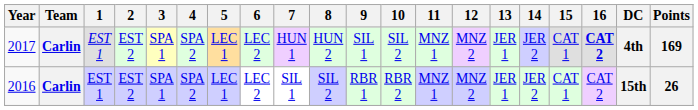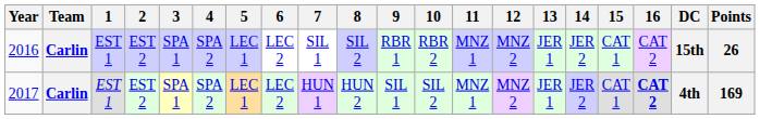 <table class="wikitable" style="text-align:center; font-size:85%">
 <tr>
 <th>Year</th>
 <th>Team</th>
 <th>1</th>
 <th>2</th>
 <th>3</th>
 <th>4</th>
 <th>5</th>
 <th>6</th>
 <th>7</th>
 <th>8</th>
 <th>9</th>
 <th>10</th>
 <th>11</th>
 <th>12</th>
 <th>13</th>
 <th>14</th>
 <th>15</th>
 <th>16</th>
 <th>DC</th>
 <th>Points</th>
 </tr>
 <tr>
+<td><a href='#'>2016</a></td>
+<th><a href='#'>Carlin</a></th>
+<td style="background:#CFCFFF;"><a href='#'>EST<br>1</a><br></td>
+<td style="background:#CFCFFF;"><a href='#'>EST<br>2</a><br></td>
+<td style="background:#CFCFFF;"><a href='#'>SPA<br>1</a><br></td>
+<td style="background:#CFCFFF;"><a href='#'>SPA<br>2</a><br></td>
+<td style="background:#CFCFFF;"><a href='#'>LEC<br>1</a><br></td>
+<td style="background:#FFFFFF;"><a href='#'>LEC<br>2</a><br></td>
+<td style="background:#FFFFFF;"><a href='#'>SIL<br>1</a><br></td>
+<td style="background:#CFCFFF;"><a href='#'>SIL<br>2</a><br></td>
+<td style="background:#DFFFDF;"><a href='#'>RBR<br>1</a><br></td>
+<td style="background:#DFFFDF;"><a href='#'>RBR<br>2</a><br></td>
+<td style="background:#CFCFFF;"><a href='#'>MNZ<br>1</a><br></td>
+<td style="background:#CFCFFF;"><a href='#'>MNZ<br>2</a><br></td>
+<td style="background:#DFFFDF;"><a href='#'>JER<br>1</a><br></td>
+<td style="background:#DFFFDF;"><a href='#'>JER<br>2</a><br></td>
+<td style="background:#DFFFDF;"><a href='#'>CAT<br>1</a><br></td>
+<td style="background:#EFCFFF;"><a href='#'>CAT<br>2</a><br></td>
+<th>15th</th>
+<th>26</th>
+</tr>
+<tr>
 <td><a href='#'>2017</a></td>
 <th><a href='#'>Carlin</a></th>
 <td style="background:#DFDFDF;"><em><a href='#'>EST<br>1</a></em><br></td>
 <td style="background:#DFFFDF;"><a href='#'>EST<br>2</a><br></td>
 <td style="background:#FFFFBF;"><a href='#'>SPA<br>1</a><br></td>
 <td style="background:#DFFFDF;"><a href='#'>SPA<br>2</a><br></td>
 <td style="background:#FFDF9F;"><a href='#'>LEC<br>1</a><br></td>
 <td style="background:#DFFFDF;"><a href='#'>LEC<br>2</a><br></td>
 <td style="background:#EFCFFF;"><a href='#'>HUN<br>1</a><br></td>
 <td style="background:#DFFFDF;"><a href='#'>HUN<br>2</a><br></td>
 <td style="background:#DFFFDF;"><a href='#'>SIL<br>1</a><br></td>
 <td style="background:#DFFFDF;"><a href='#'>SIL<br>2</a><br></td>
 <td style="background:#DFFFDF;"><a href='#'>MNZ<br>1</a><br></td>
 <td style="background:#EFCFFF;"><a href='#'>MNZ<br>2</a><br></td>
 <td style="background:#DFFFDF;"><a href='#'>JER<br>1</a><br></td>
 <td style="background:#CFCFFF;"><a href='#'>JER<br>2</a><br></td>
 <td style="background:#DFDFDF;"><a href='#'>CAT<br>1</a><br></td>
 <td style="background:#DFDFDF;"><strong><a href='#'>CAT<br>2</a></strong><br></td>
 <th>4th</th>
 <th>169</th>
 </tr>
 <tr>
-<td><a href='#'>2016</a></td>
-<th><a href='#'>Carlin</a></th>
-<td style="background:#CFCFFF;"><a href='#'>EST<br>1</a><br></td>
-<td style="background:#CFCFFF;"><a href='#'>EST<br>2</a><br></td>
-<td style="background:#CFCFFF;"><a href='#'>SPA<br>1</a><br></td>
-<td style="background:#CFCFFF;"><a href='#'>SPA<br>2</a><br></td>
-<td style="background:#CFCFFF;"><a href='#'>LEC<br>1</a><br></td>
-<td style="background:#FFFFFF;"><a href='#'>LEC<br>2</a><br></td>
-<td style="background:#FFFFFF;"><a href='#'>SIL<br>1</a><br></td>
-<td style="background:#CFCFFF;"><a href='#'>SIL<br>2</a><br></td>
-<td style="background:#DFFFDF;"><a href='#'>RBR<br>1</a><br></td>
-<td style="background:#DFFFDF;"><a href='#'>RBR<br>2</a><br></td>
-<td style="background:#CFCFFF;"><a href='#'>MNZ<br>1</a><br></td>
-<td style="background:#CFCFFF;"><a href='#'>MNZ<br>2</a><br></td>
-<td style="background:#DFFFDF;"><a href='#'>JER<br>1</a><br></td>
-<td style="background:#DFFFDF;"><a href='#'>JER<br>2</a><br></td>
-<td style="background:#DFFFDF;"><a href='#'>CAT<br>1</a><br></td>
-<td style="background:#EFCFFF;"><a href='#'>CAT<br>2</a><br></td>
-<th>15th</th>
-<th>26</th>
-</tr>
-<tr>
 </tr>
 </table>
